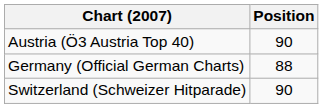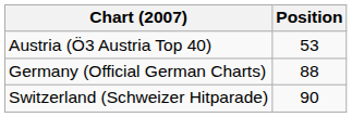 <table class="wikitable sortable">
 <tr>
 <th>Chart (2007)</th>
 <th>Position</th>
 </tr>
 <tr>
 <td>Austria (Ö3 Austria Top 40)</td>
-<td align="center">90</td>
+<td align="center">53</td>
 </tr>
 <tr>
 <td>Germany (Official German Charts)</td>
 <td align="center">88</td>
 </tr>
 <tr>
 <td>Switzerland (Schweizer Hitparade)</td>
 <td align="center">90</td>
 </tr>
 </table>
